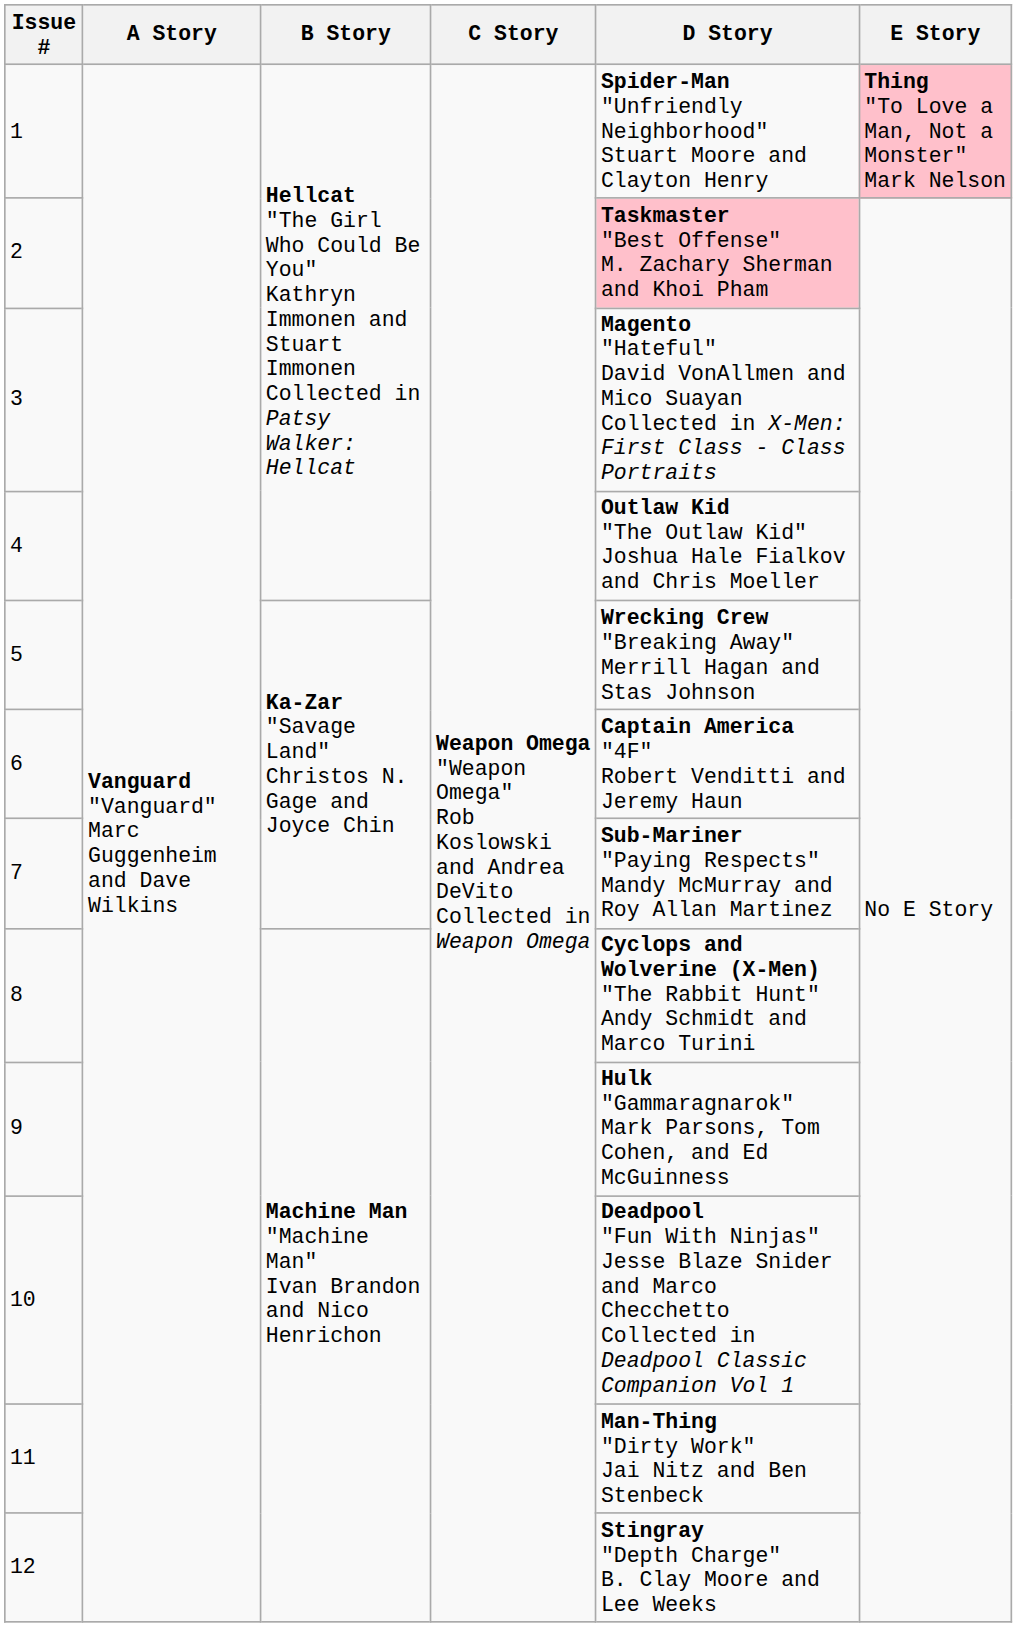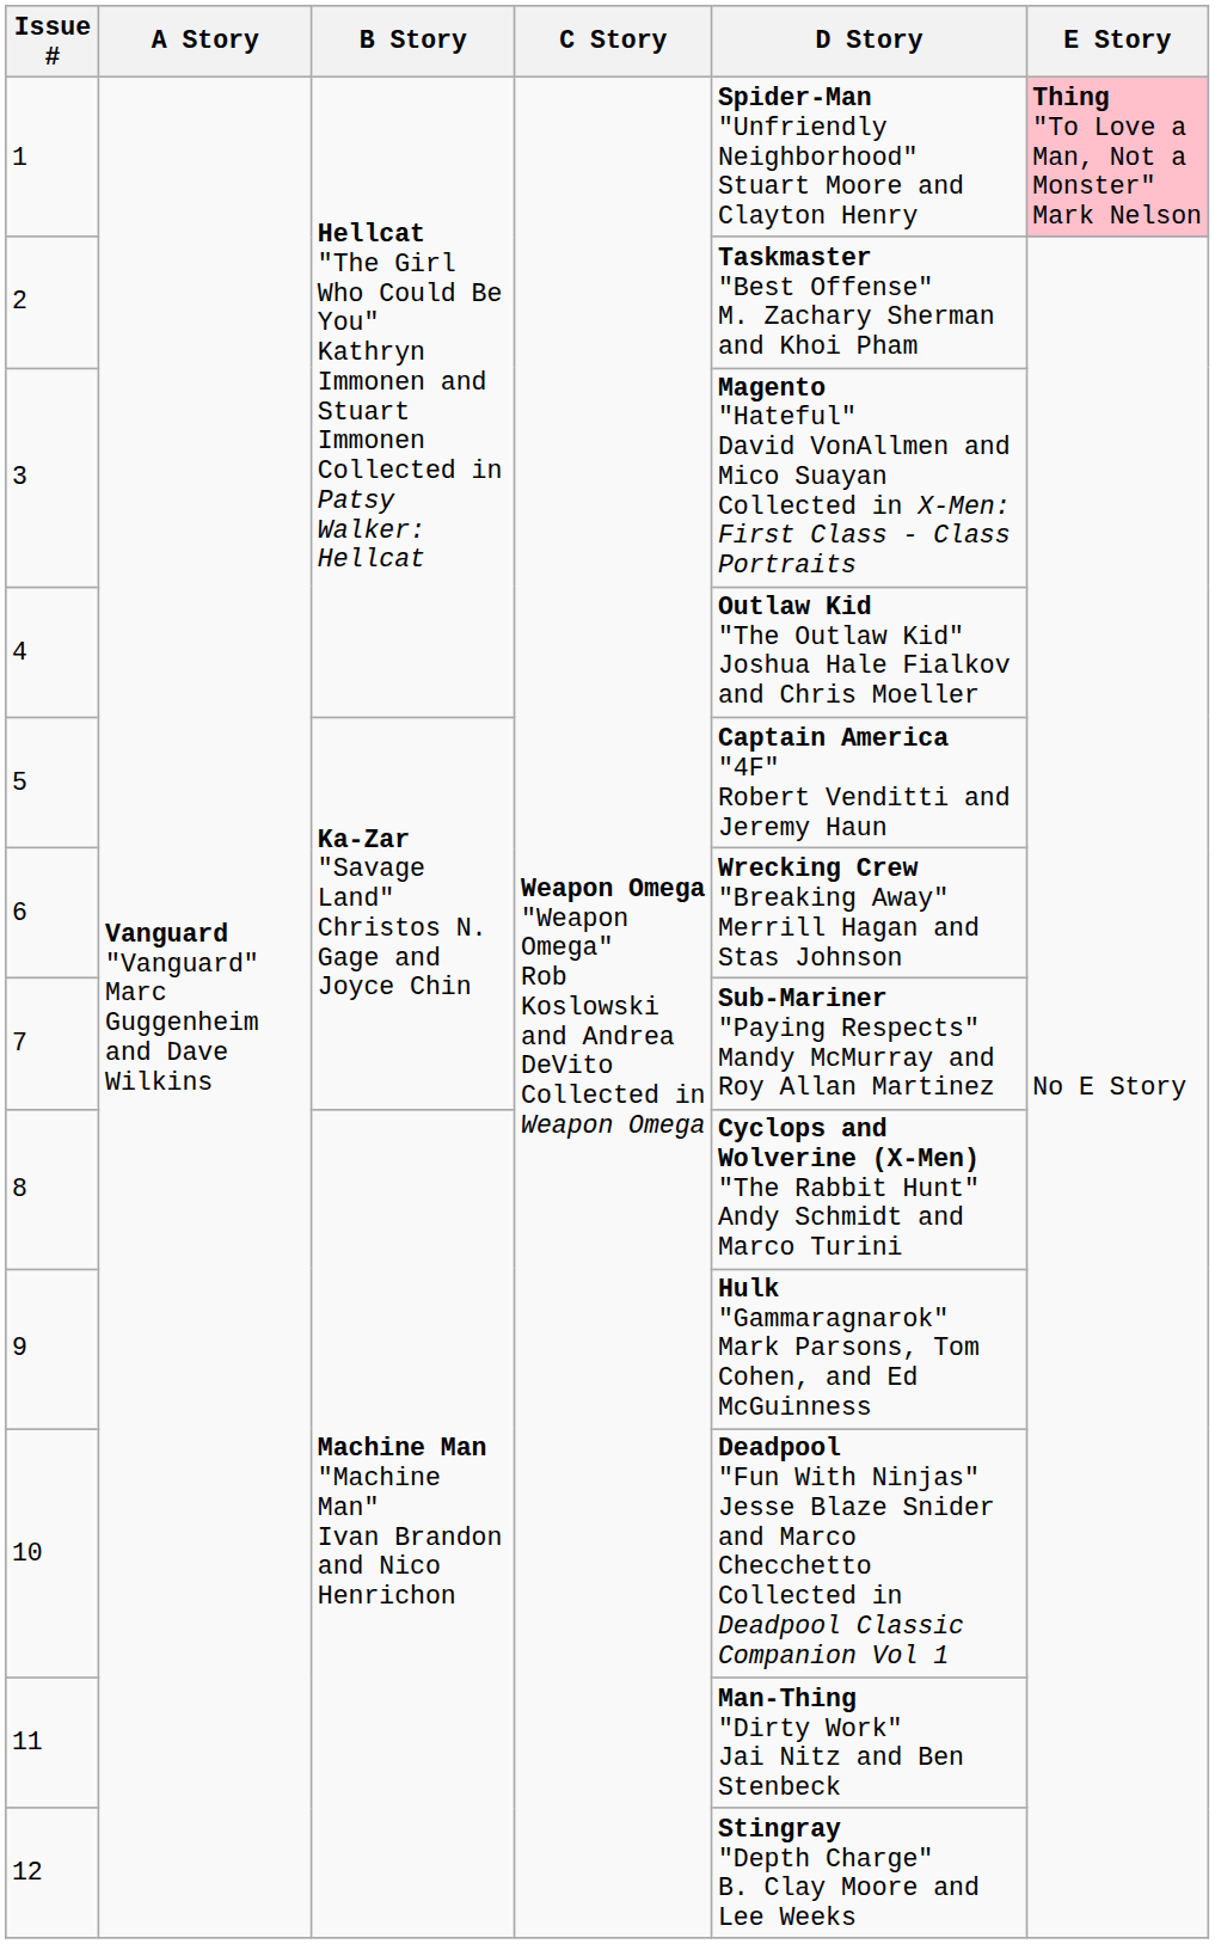 <table class="wikitable">
 <tr>
 <th>Issue #</th>
 <th>A Story</th>
 <th>B Story</th>
 <th>C Story</th>
 <th>D Story</th>
 <th>E Story</th>
 </tr>
 <tr>
 <td>1</td>
 <td rowspan="12"><strong>Vanguard</strong><br>"Vanguard"<br>Marc Guggenheim and Dave Wilkins</td>
 <td rowspan="4"><strong>Hellcat</strong><br>"The Girl Who Could Be You"<br>Kathryn Immonen and Stuart Immonen<br>Collected in <em>Patsy Walker: Hellcat</em></td>
 <td rowspan="12"><strong>Weapon Omega</strong><br>"Weapon Omega"<br>Rob Koslowski and Andrea DeVito<br>Collected in <em>Weapon Omega</em></td>
 <td><strong>Spider-Man</strong><br>"Unfriendly Neighborhood"<br>Stuart Moore and Clayton Henry</td>
 <td style="background: pink;"><strong>Thing</strong><br>"To Love a Man, Not a Monster"<br>Mark Nelson</td>
 </tr>
 <tr>
 <td>2</td>
-<td style="background: pink;"><strong>Taskmaster</strong><br>"Best Offense"<br>M. Zachary Sherman and Khoi Pham</td>
+<td><strong>Taskmaster</strong><br>"Best Offense"<br>M. Zachary Sherman and Khoi Pham</td>
 <td rowspan="11">No E Story</td>
 </tr>
 <tr>
 <td>3</td>
 <td><strong>Magento</strong><br>"Hateful"<br>David VonAllmen and Mico Suayan<br>Collected in <em>X-Men: First Class - Class Portraits</em></td>
 </tr>
 <tr>
 <td>4</td>
 <td><strong>Outlaw Kid</strong><br>"The Outlaw Kid"<br>Joshua Hale Fialkov and Chris Moeller</td>
 </tr>
 <tr>
 <td>5</td>
 <td rowspan="3"><strong>Ka-Zar</strong><br>"Savage Land"<br>Christos N. Gage and Joyce Chin</td>
-<td><strong>Wrecking Crew</strong><br>"Breaking Away"<br>Merrill Hagan and Stas Johnson</td>
+<td><strong>Captain America</strong><br>"4F"<br>Robert Venditti and Jeremy Haun</td>
 </tr>
 <tr>
 <td>6</td>
-<td><strong>Captain America</strong><br>"4F"<br>Robert Venditti and Jeremy Haun</td>
+<td><strong>Wrecking Crew</strong><br>"Breaking Away"<br>Merrill Hagan and Stas Johnson</td>
 </tr>
 <tr>
 <td>7</td>
 <td><strong>Sub-Mariner</strong><br>"Paying Respects"<br>Mandy McMurray and Roy Allan Martinez</td>
 </tr>
 <tr>
 <td>8</td>
 <td rowspan="5"><strong>Machine Man</strong><br>"Machine Man"<br>Ivan Brandon and Nico Henrichon</td>
 <td><strong>Cyclops and Wolverine (X-Men)</strong><br>"The Rabbit Hunt"<br>Andy Schmidt and Marco Turini</td>
 </tr>
 <tr>
 <td>9</td>
 <td><strong>Hulk</strong><br>"Gammaragnarok"<br>Mark Parsons, Tom Cohen, and Ed McGuinness</td>
 </tr>
 <tr>
 <td>10</td>
 <td><strong>Deadpool</strong><br>"Fun With Ninjas"<br>Jesse Blaze Snider and Marco Checchetto<br>Collected in <em>Deadpool Classic Companion Vol 1</em></td>
 </tr>
 <tr>
 <td>11</td>
 <td><strong>Man-Thing</strong><br>"Dirty Work"<br>Jai Nitz and Ben Stenbeck</td>
 </tr>
 <tr>
 <td>12</td>
 <td><strong>Stingray</strong><br>"Depth Charge"<br>B. Clay Moore and Lee Weeks</td>
 </tr>
 </table>
